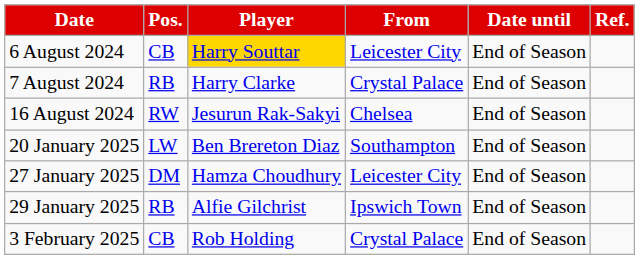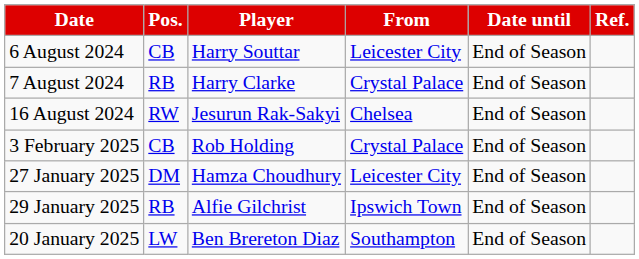 <table class="wikitable plainrowheaders sortable">
 <tr>
 <th style="background:#DD0000; color:#FFFFFF; ">Date</th>
 <th style="background:#DD0000; color:#FFFFFF; ">Pos.</th>
 <th style="background:#DD0000; color:#FFFFFF; ">Player</th>
 <th style="background:#DD0000; color:#FFFFFF; ">From</th>
 <th style="background:#DD0000; color:#FFFFFF; ">Date until</th>
 <th style="background:#DD0000; color:#FFFFFF; ">Ref.</th>
 </tr>
 <tr>
 <td>6 August 2024</td>
 <td><a href='#'>CB</a></td>
-<td style="background: gold;"> <a href='#'>Harry Souttar</a></td>
+<td> <a href='#'>Harry Souttar</a></td>
 <td> <a href='#'>Leicester City</a></td>
 <td>End of Season</td>
 <td></td>
 </tr>
 <tr>
 <td>7 August 2024</td>
 <td><a href='#'>RB</a></td>
 <td> <a href='#'>Harry Clarke</a></td>
 <td> <a href='#'>Crystal Palace</a></td>
 <td>End of Season</td>
 <td></td>
 </tr>
 <tr>
 <td>16 August 2024</td>
 <td><a href='#'>RW</a></td>
 <td> <a href='#'>Jesurun Rak-Sakyi</a></td>
 <td> <a href='#'>Chelsea</a></td>
 <td>End of Season</td>
 <td></td>
 </tr>
 <tr>
-<td>20 January 2025</td>
-<td><a href='#'>LW</a></td>
-<td> <a href='#'>Ben Brereton Diaz</a></td>
-<td> <a href='#'>Southampton</a></td>
+<td>3 February 2025</td>
+<td><a href='#'>CB</a></td>
+<td> <a href='#'>Rob Holding</a></td>
+<td> <a href='#'>Crystal Palace</a></td>
 <td>End of Season</td>
 <td></td>
 </tr>
 <tr>
 <td>27 January 2025</td>
 <td><a href='#'>DM</a></td>
 <td> <a href='#'>Hamza Choudhury</a></td>
 <td> <a href='#'>Leicester City</a></td>
 <td>End of Season</td>
 <td></td>
 </tr>
 <tr>
 <td>29 January 2025</td>
 <td><a href='#'>RB</a></td>
 <td> <a href='#'>Alfie Gilchrist</a></td>
 <td> <a href='#'>Ipswich Town</a></td>
 <td>End of Season</td>
 <td></td>
 </tr>
 <tr>
-<td>3 February 2025</td>
-<td><a href='#'>CB</a></td>
-<td> <a href='#'>Rob Holding</a></td>
-<td> <a href='#'>Crystal Palace</a></td>
+<td>20 January 2025</td>
+<td><a href='#'>LW</a></td>
+<td> <a href='#'>Ben Brereton Diaz</a></td>
+<td> <a href='#'>Southampton</a></td>
 <td>End of Season</td>
 <td></td>
 </tr>
 </table>
